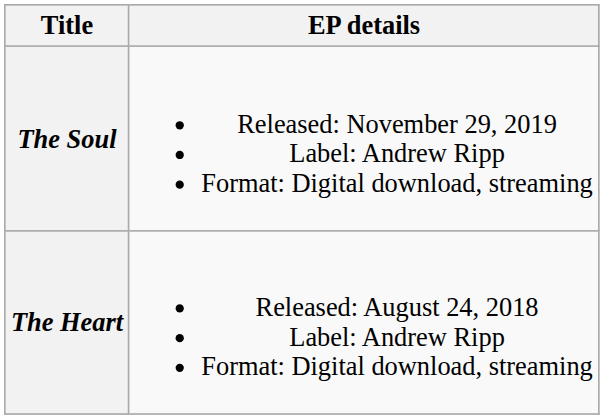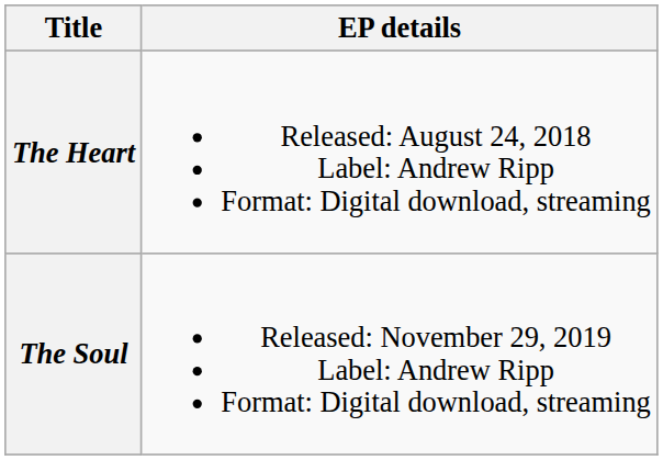 <table class="wikitable plainrowheaders" style="text-align:center;">
 <tr>
 <th scope="col">Title</th>
 <th scope="col">EP details</th>
 </tr>
 <tr>
+<th scope="row"><em>The Heart</em></th>
+<td><br><ul><li>Released: August 24, 2018</li><li>Label: Andrew Ripp</li><li>Format: Digital download, streaming</li></ul></td>
+</tr>
+<tr>
 <th scope="row"><em>The Soul</em></th>
 <td><br><ul><li>Released: November 29, 2019</li><li>Label: Andrew Ripp</li><li>Format: Digital download, streaming</li></ul></td>
 </tr>
-<tr>
-<th scope="row"><em>The Heart</em></th>
-<td><br><ul><li>Released: August 24, 2018</li><li>Label: Andrew Ripp</li><li>Format: Digital download, streaming</li></ul></td>
-</tr>
 </table>
